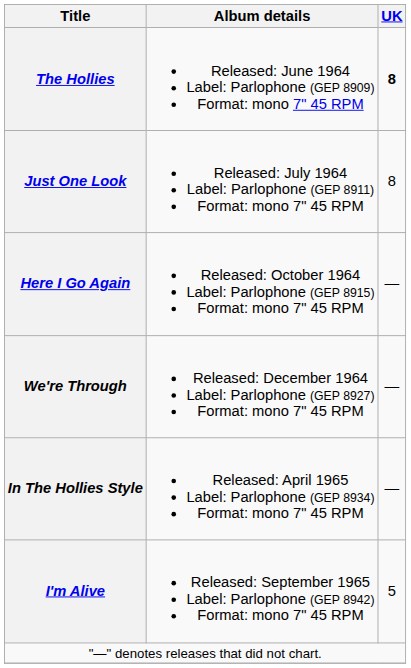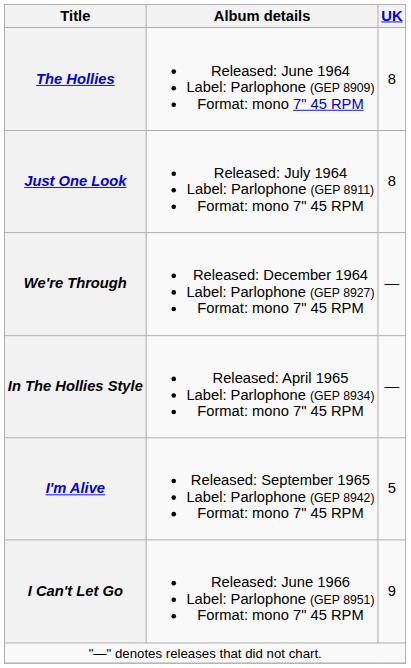 <table class="wikitable plainrowheaders" style="text-align:center;" border="1">
 <tr>
 <th scope="col">Title</th>
 <th scope="col">Album details</th>
 <th scope="col"><a href='#'>UK</a><br></th>
 </tr>
 <tr>
 <th scope="row"><em><a href='#'>The Hollies</a></em></th>
 <td><br><ul><li>Released: June 1964</li><li>Label: Parlophone <small>(GEP 8909)</small></li><li>Format: mono <a href='#'>7" 45 RPM</a></li></ul></td>
-<td><strong>8</strong></td>
+<td>8</td>
 </tr>
 <tr>
 <th scope="row"><em><a href='#'>Just One Look</a></em></th>
 <td><br><ul><li>Released: July 1964</li><li>Label: Parlophone <small>(GEP 8911)</small></li><li>Format: mono 7" 45 RPM</li></ul></td>
 <td>8</td>
-</tr>
-<tr>
-<th scope="row"><em><a href='#'>Here I Go Again</a></em></th>
-<td><br><ul><li>Released: October 1964</li><li>Label: Parlophone <small>(GEP 8915)</small></li><li>Format: mono 7" 45 RPM</li></ul></td>
-<td>—</td>
 </tr>
 <tr>
 <th scope="row"><em>We're Through</em></th>
 <td><br><ul><li>Released: December 1964</li><li>Label: Parlophone <small>(GEP 8927)</small></li><li>Format: mono 7" 45 RPM</li></ul></td>
 <td>—</td>
 </tr>
 <tr>
 <th scope="row"><em>In The Hollies Style</em></th>
 <td><br><ul><li>Released: April 1965</li><li>Label: Parlophone <small>(GEP 8934)</small></li><li>Format: mono 7" 45 RPM</li></ul></td>
 <td>—</td>
 </tr>
 <tr>
 <th scope="row"><em><a href='#'>I'm Alive</a></em></th>
 <td><br><ul><li>Released: September 1965</li><li>Label: Parlophone <small>(GEP 8942)</small></li><li>Format: mono 7" 45 RPM</li></ul></td>
 <td>5</td>
 </tr>
 <tr>
+<th scope="row"><em>I Can't Let Go</em></th>
+<td><br><ul><li>Released: June 1966</li><li>Label: Parlophone <small>(GEP 8951)</small></li><li>Format: mono 7" 45 RPM</li></ul></td>
+<td>9</td>
+</tr>
+<tr>
 <td colspan="3" style="font-size:90%">"—" denotes releases that did not chart.</td>
 </tr>
 <tr>
 </tr>
 </table>
